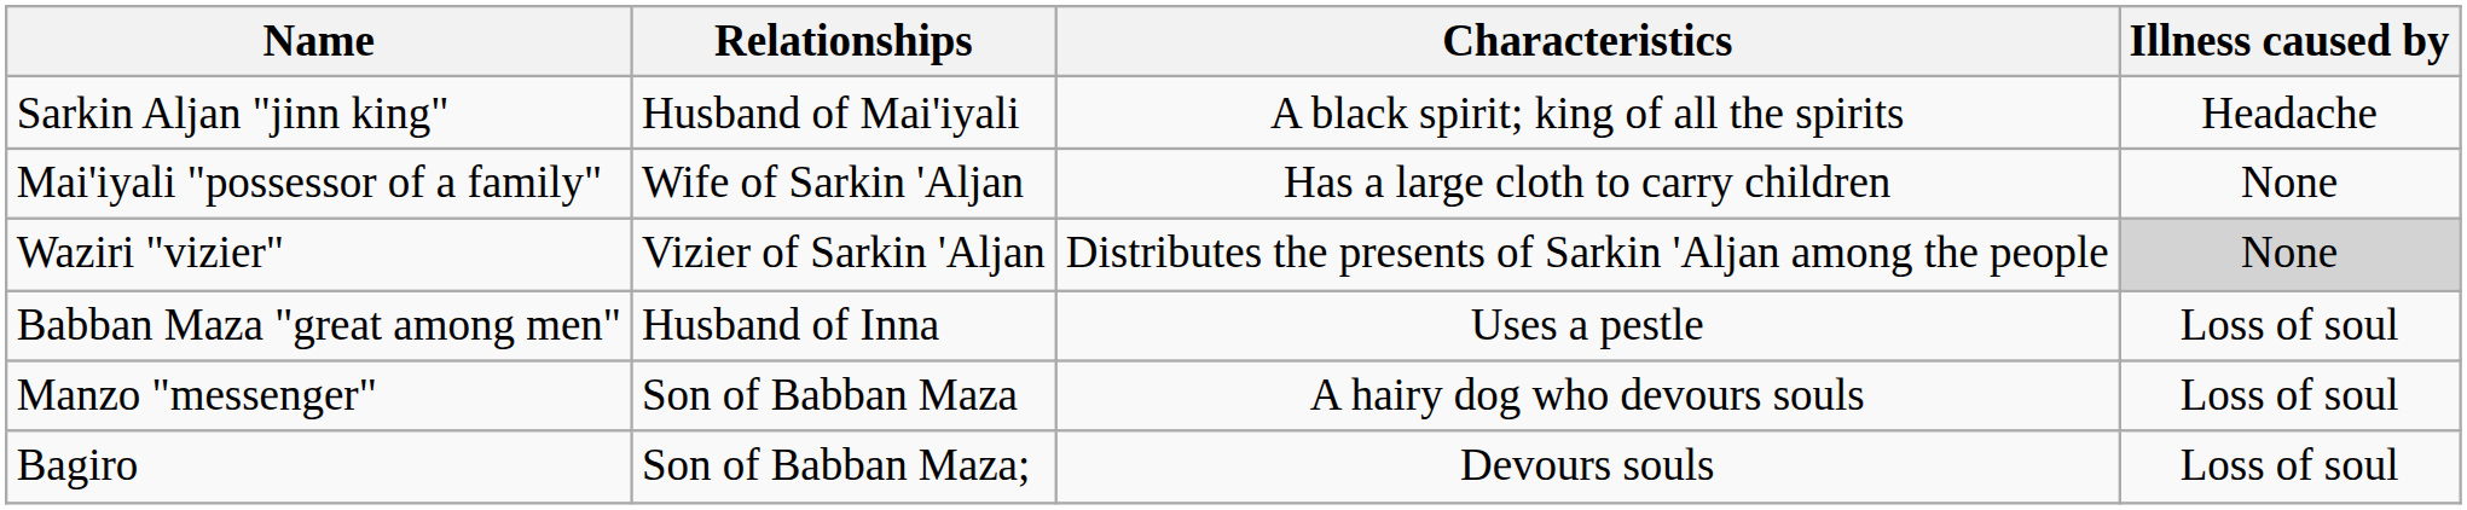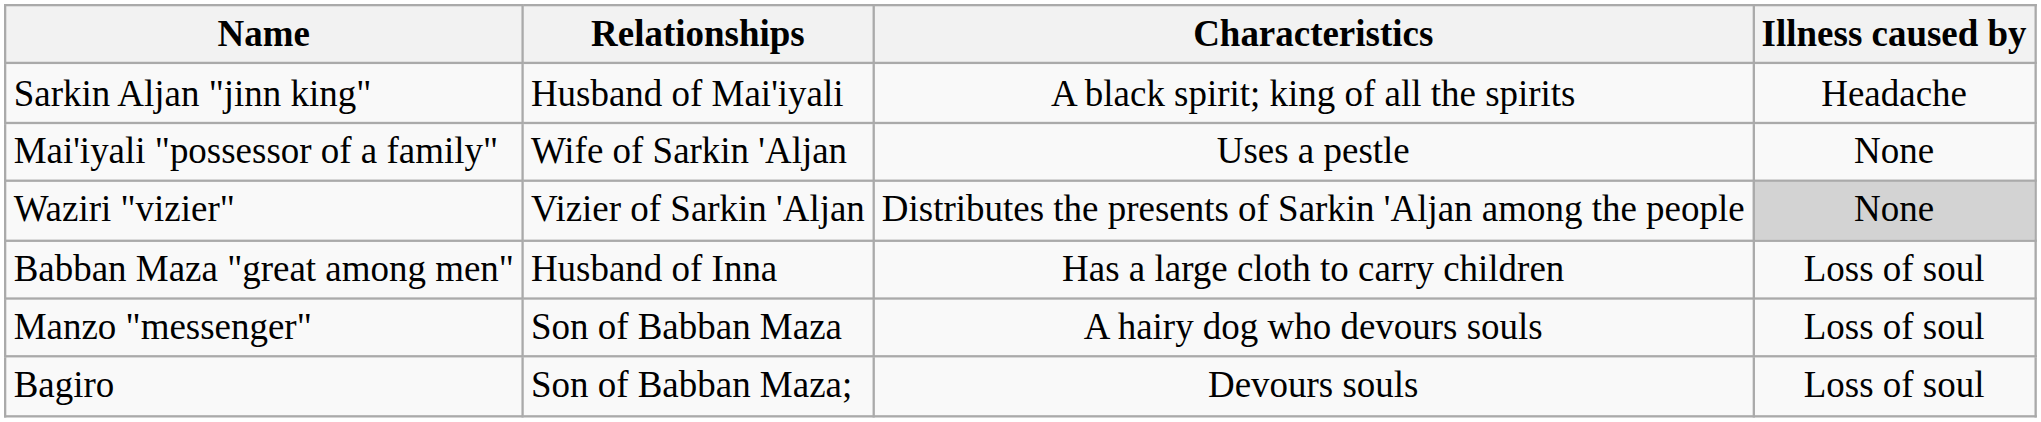 <table class="wikitable">
 <tr>
 <th>Name</th>
 <th>Relationships</th>
 <th>Characteristics</th>
 <th>Illness caused by</th>
 </tr>
 <tr>
 <td>Sarkin Aljan "jinn king"</td>
 <td>Husband of Mai'iyali</td>
 <td style="text-align: center">A black spirit; king of all the spirits</td>
 <td style="text-align: center">Headache</td>
 </tr>
 <tr>
 <td>Mai'iyali "possessor of a family"</td>
 <td>Wife of Sarkin 'Aljan</td>
-<td style="text-align: center">Has a large cloth to carry children</td>
+<td style="text-align: center">Uses a pestle</td>
 <td style="text-align: center">None</td>
 </tr>
 <tr>
 <td>Waziri "vizier"</td>
 <td>Vizier of Sarkin 'Aljan</td>
 <td style="text-align: center">Distributes the presents of Sarkin 'Aljan among the people</td>
 <td style="background: lightgrey; text-align: center">None</td>
 </tr>
 <tr>
 <td>Babban Maza "great among men"</td>
 <td>Husband of Inna</td>
-<td style="text-align: center">Uses a pestle</td>
+<td style="text-align: center">Has a large cloth to carry children</td>
 <td style="text-align: center">Loss of soul</td>
 </tr>
 <tr>
 <td>Manzo "messenger"</td>
 <td>Son of Babban Maza</td>
 <td style="text-align: center">A hairy dog who devours souls</td>
 <td style="text-align: center">Loss of soul</td>
 </tr>
 <tr>
 <td>Bagiro</td>
 <td>Son of Babban Maza;</td>
 <td style="text-align: center">Devours souls</td>
 <td style="text-align: center">Loss of soul</td>
 </tr>
 </table>
